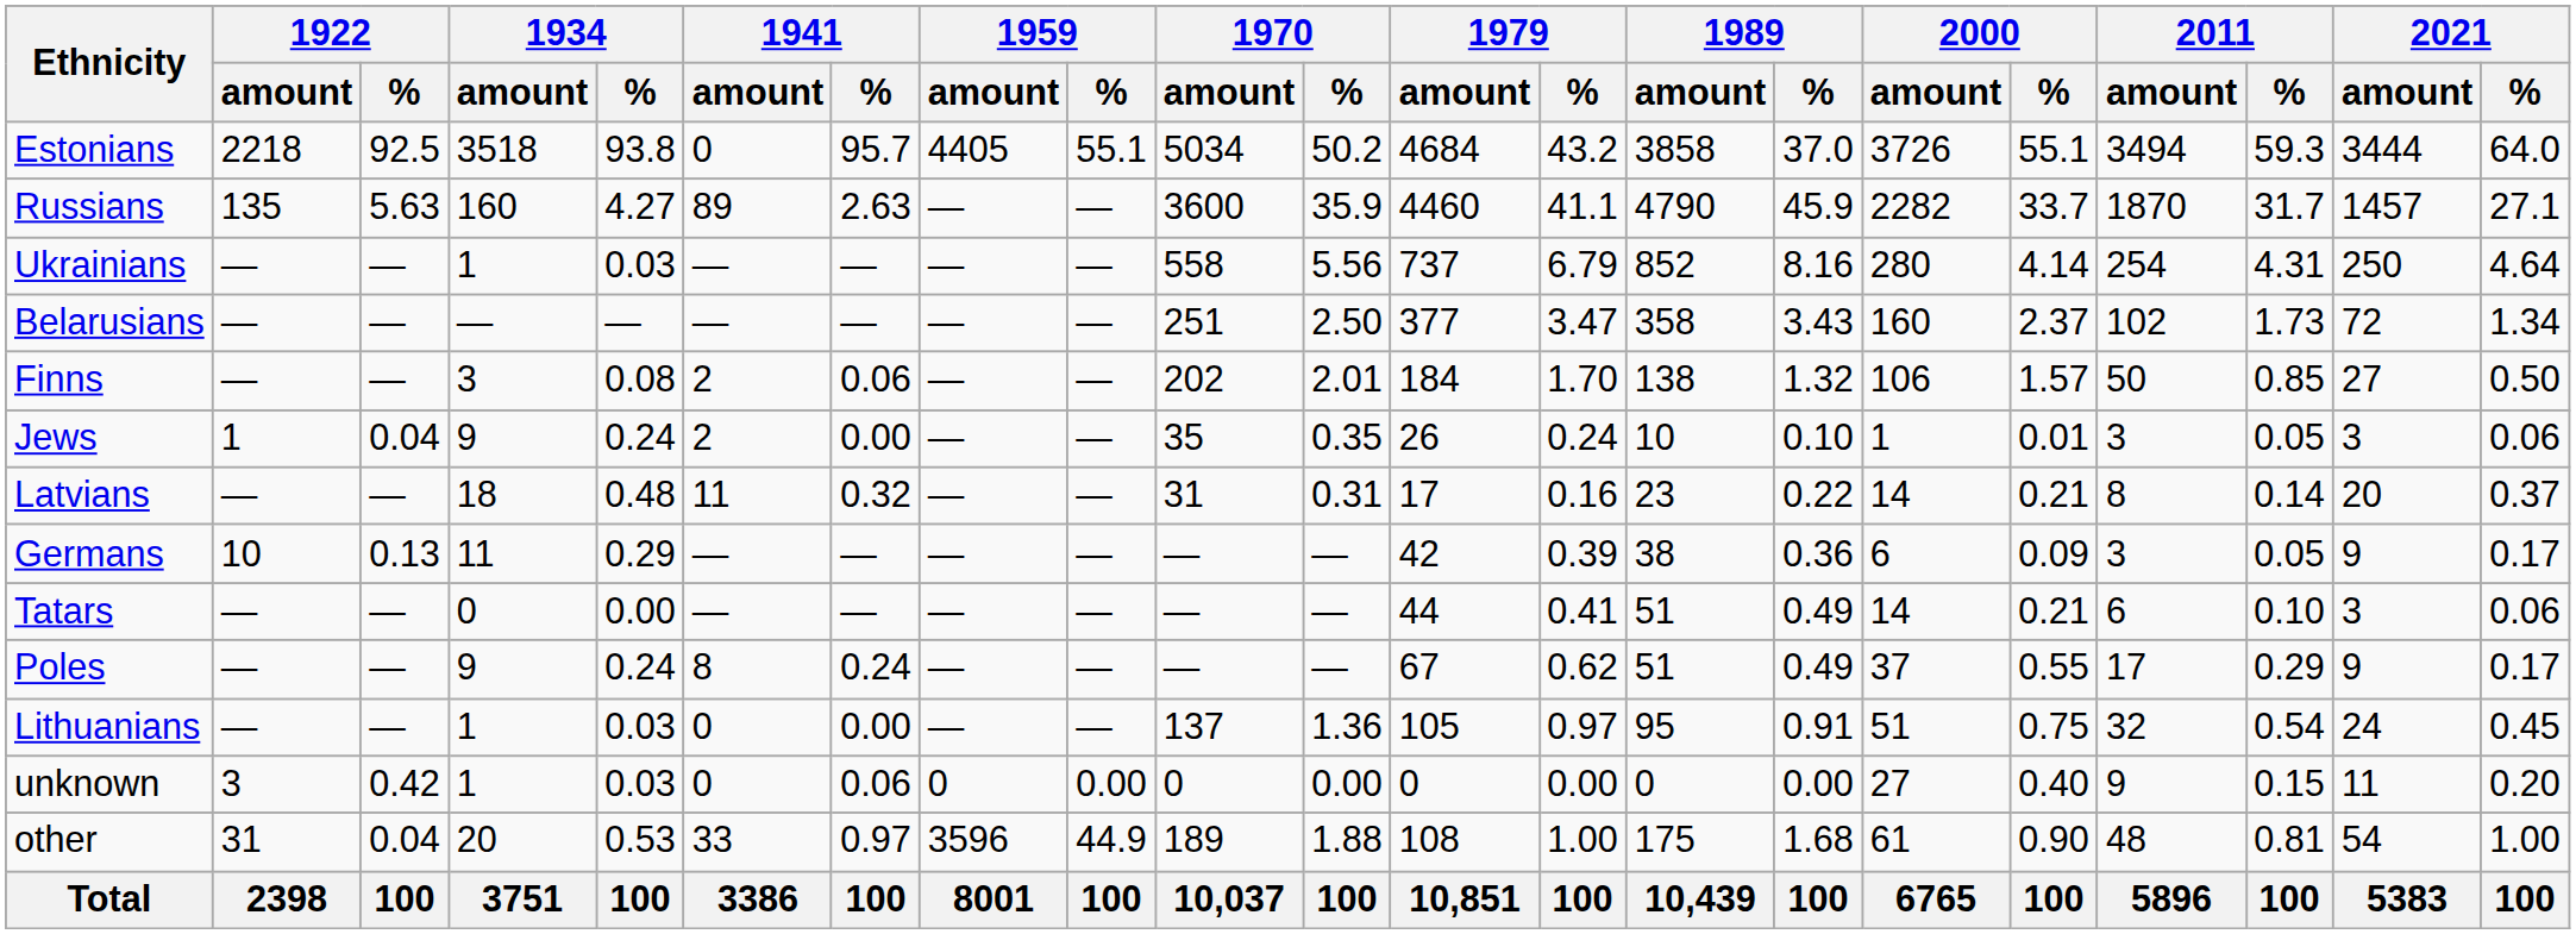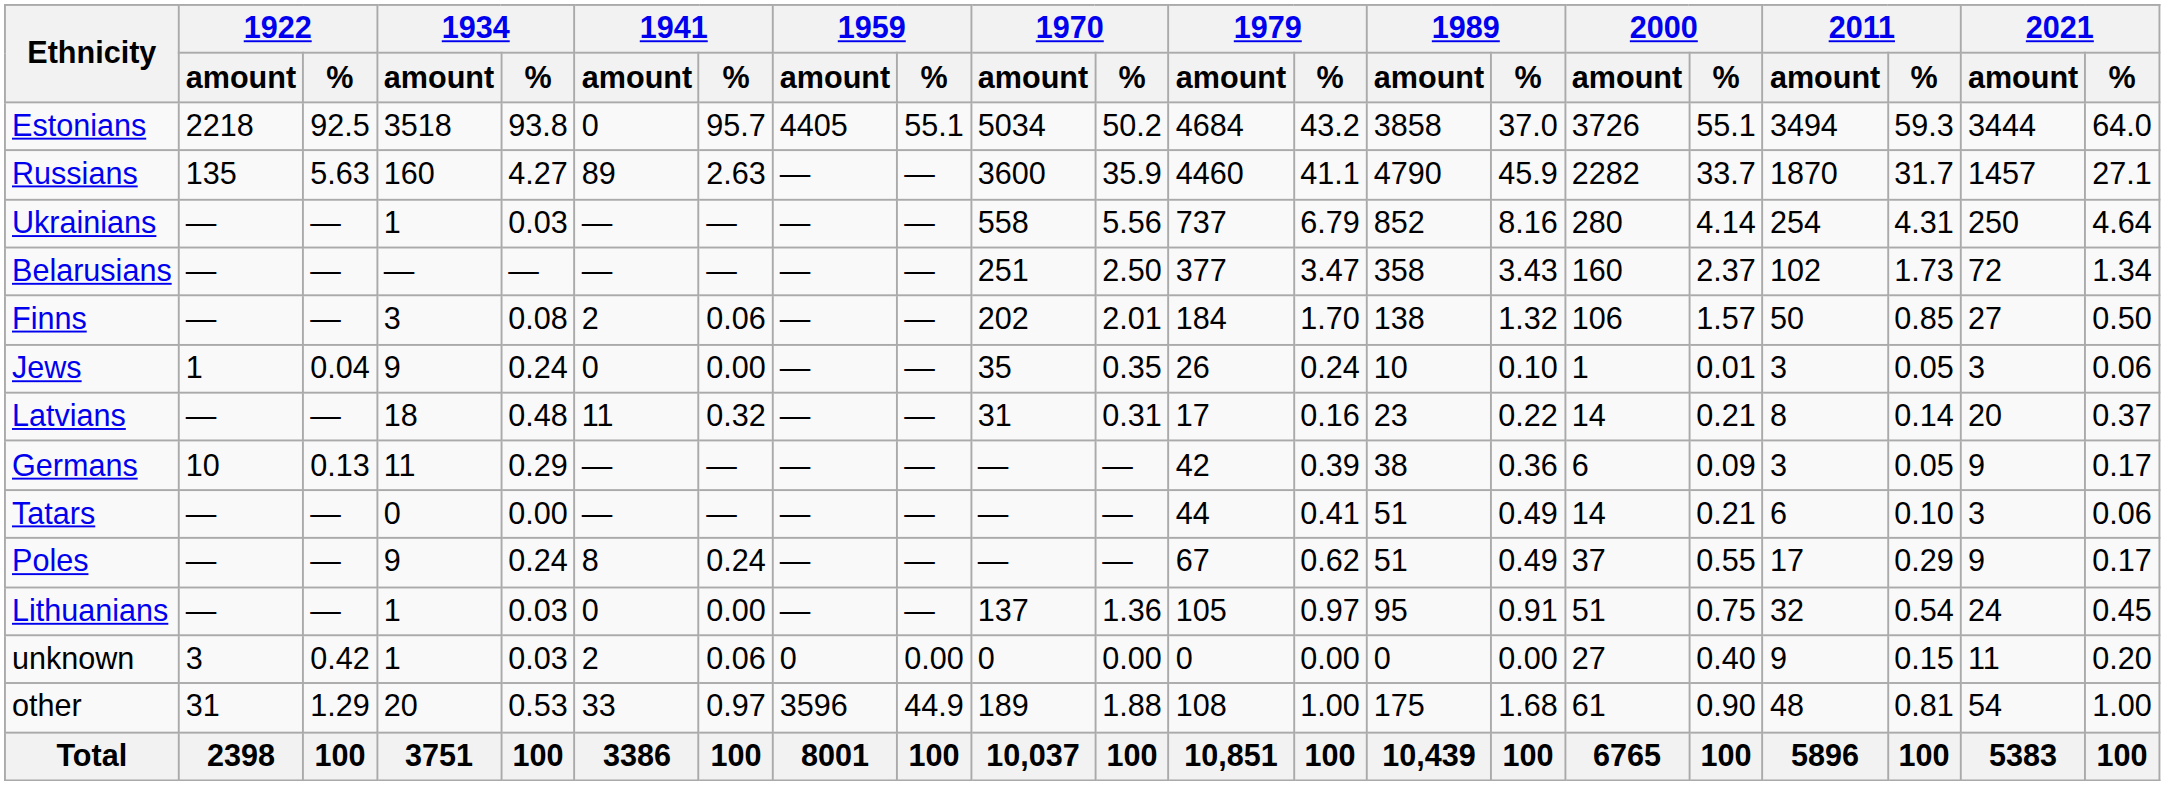 <table class="wikitable sortable">
 <tr>
 <th rowspan="2">Ethnicity</th>
 <th colspan="2"><a href='#'>1922</a></th>
 <th colspan="2"><a href='#'>1934</a></th>
 <th colspan="2"><a href='#'>1941</a></th>
 <th colspan="2"><a href='#'>1959</a></th>
 <th colspan="2"><a href='#'>1970</a></th>
 <th colspan="2"><a href='#'>1979</a></th>
 <th colspan="2"><a href='#'>1989</a></th>
 <th colspan="2"><a href='#'>2000</a></th>
 <th colspan="2"><a href='#'>2011</a></th>
 <th colspan="2"><a href='#'>2021</a></th>
 </tr>
 <tr>
 <th>amount</th>
 <th>%</th>
 <th>amount</th>
 <th>%</th>
 <th>amount</th>
 <th>%</th>
 <th>amount</th>
 <th>%</th>
 <th>amount</th>
 <th>%</th>
 <th>amount</th>
 <th>%</th>
 <th>amount</th>
 <th>%</th>
 <th>amount</th>
 <th>%</th>
 <th>amount</th>
 <th>%</th>
 <th>amount</th>
 <th>%</th>
 </tr>
 <tr>
 <td><a href='#'>Estonians</a></td>
 <td>2218</td>
 <td>92.5</td>
 <td>3518</td>
 <td>93.8</td>
 <td>0</td>
 <td>95.7</td>
 <td>4405</td>
 <td>55.1</td>
 <td>5034</td>
 <td>50.2</td>
 <td>4684</td>
 <td>43.2</td>
 <td>3858</td>
 <td>37.0</td>
 <td>3726</td>
 <td>55.1</td>
 <td>3494</td>
 <td>59.3</td>
 <td>3444</td>
 <td>64.0</td>
 </tr>
 <tr>
 <td><a href='#'>Russians</a></td>
 <td>135</td>
 <td>5.63</td>
 <td>160</td>
 <td>4.27</td>
 <td>89</td>
 <td>2.63</td>
 <td>—</td>
 <td>—</td>
 <td>3600</td>
 <td>35.9</td>
 <td>4460</td>
 <td>41.1</td>
 <td>4790</td>
 <td>45.9</td>
 <td>2282</td>
 <td>33.7</td>
 <td>1870</td>
 <td>31.7</td>
 <td>1457</td>
 <td>27.1</td>
 </tr>
 <tr>
 <td><a href='#'>Ukrainians</a></td>
 <td>—</td>
 <td>—</td>
 <td>1</td>
 <td>0.03</td>
 <td>—</td>
 <td>—</td>
 <td>—</td>
 <td>—</td>
 <td>558</td>
 <td>5.56</td>
 <td>737</td>
 <td>6.79</td>
 <td>852</td>
 <td>8.16</td>
 <td>280</td>
 <td>4.14</td>
 <td>254</td>
 <td>4.31</td>
 <td>250</td>
 <td>4.64</td>
 </tr>
 <tr>
 <td><a href='#'>Belarusians</a></td>
 <td>—</td>
 <td>—</td>
 <td>—</td>
 <td>—</td>
 <td>—</td>
 <td>—</td>
 <td>—</td>
 <td>—</td>
 <td>251</td>
 <td>2.50</td>
 <td>377</td>
 <td>3.47</td>
 <td>358</td>
 <td>3.43</td>
 <td>160</td>
 <td>2.37</td>
 <td>102</td>
 <td>1.73</td>
 <td>72</td>
 <td>1.34</td>
 </tr>
 <tr>
 <td><a href='#'>Finns</a></td>
 <td>—</td>
 <td>—</td>
 <td>3</td>
 <td>0.08</td>
 <td>2</td>
 <td>0.06</td>
 <td>—</td>
 <td>—</td>
 <td>202</td>
 <td>2.01</td>
 <td>184</td>
 <td>1.70</td>
 <td>138</td>
 <td>1.32</td>
 <td>106</td>
 <td>1.57</td>
 <td>50</td>
 <td>0.85</td>
 <td>27</td>
 <td>0.50</td>
 </tr>
 <tr>
 <td><a href='#'>Jews</a></td>
 <td>1</td>
 <td>0.04</td>
 <td>9</td>
 <td>0.24</td>
-<td>2</td>
+<td>0</td>
 <td>0.00</td>
 <td>—</td>
 <td>—</td>
 <td>35</td>
 <td>0.35</td>
 <td>26</td>
 <td>0.24</td>
 <td>10</td>
 <td>0.10</td>
 <td>1</td>
 <td>0.01</td>
 <td>3</td>
 <td>0.05</td>
 <td>3</td>
 <td>0.06</td>
 </tr>
 <tr>
 <td><a href='#'>Latvians</a></td>
 <td>—</td>
 <td>—</td>
 <td>18</td>
 <td>0.48</td>
 <td>11</td>
 <td>0.32</td>
 <td>—</td>
 <td>—</td>
 <td>31</td>
 <td>0.31</td>
 <td>17</td>
 <td>0.16</td>
 <td>23</td>
 <td>0.22</td>
 <td>14</td>
 <td>0.21</td>
 <td>8</td>
 <td>0.14</td>
 <td>20</td>
 <td>0.37</td>
 </tr>
 <tr>
 <td><a href='#'>Germans</a></td>
 <td>10</td>
 <td>0.13</td>
 <td>11</td>
 <td>0.29</td>
 <td>—</td>
 <td>—</td>
 <td>—</td>
 <td>—</td>
 <td>—</td>
 <td>—</td>
 <td>42</td>
 <td>0.39</td>
 <td>38</td>
 <td>0.36</td>
 <td>6</td>
 <td>0.09</td>
 <td>3</td>
 <td>0.05</td>
 <td>9</td>
 <td>0.17</td>
 </tr>
 <tr>
 <td><a href='#'>Tatars</a></td>
 <td>—</td>
 <td>—</td>
 <td>0</td>
 <td>0.00</td>
 <td>—</td>
 <td>—</td>
 <td>—</td>
 <td>—</td>
 <td>—</td>
 <td>—</td>
 <td>44</td>
 <td>0.41</td>
 <td>51</td>
 <td>0.49</td>
 <td>14</td>
 <td>0.21</td>
 <td>6</td>
 <td>0.10</td>
 <td>3</td>
 <td>0.06</td>
 </tr>
 <tr>
 <td><a href='#'>Poles</a></td>
 <td>—</td>
 <td>—</td>
 <td>9</td>
 <td>0.24</td>
 <td>8</td>
 <td>0.24</td>
 <td>—</td>
 <td>—</td>
 <td>—</td>
 <td>—</td>
 <td>67</td>
 <td>0.62</td>
 <td>51</td>
 <td>0.49</td>
 <td>37</td>
 <td>0.55</td>
 <td>17</td>
 <td>0.29</td>
 <td>9</td>
 <td>0.17</td>
 </tr>
 <tr>
 <td><a href='#'>Lithuanians</a></td>
 <td>—</td>
 <td>—</td>
 <td>1</td>
 <td>0.03</td>
 <td>0</td>
 <td>0.00</td>
 <td>—</td>
 <td>—</td>
 <td>137</td>
 <td>1.36</td>
 <td>105</td>
 <td>0.97</td>
 <td>95</td>
 <td>0.91</td>
 <td>51</td>
 <td>0.75</td>
 <td>32</td>
 <td>0.54</td>
 <td>24</td>
 <td>0.45</td>
 </tr>
 <tr>
 <td>unknown</td>
 <td>3</td>
 <td>0.42</td>
 <td>1</td>
 <td>0.03</td>
-<td>0</td>
+<td>2</td>
 <td>0.06</td>
 <td>0</td>
 <td>0.00</td>
 <td>0</td>
 <td>0.00</td>
 <td>0</td>
 <td>0.00</td>
 <td>0</td>
 <td>0.00</td>
 <td>27</td>
 <td>0.40</td>
 <td>9</td>
 <td>0.15</td>
 <td>11</td>
 <td>0.20</td>
 </tr>
 <tr>
 <td>other</td>
 <td>31</td>
-<td>0.04</td>
+<td>1.29</td>
 <td>20</td>
 <td>0.53</td>
 <td>33</td>
 <td>0.97</td>
 <td>3596</td>
 <td>44.9</td>
 <td>189</td>
 <td>1.88</td>
 <td>108</td>
 <td>1.00</td>
 <td>175</td>
 <td>1.68</td>
 <td>61</td>
 <td>0.90</td>
 <td>48</td>
 <td>0.81</td>
 <td>54</td>
 <td>1.00</td>
 </tr>
 <tr>
 <th>Total</th>
 <th>2398</th>
 <th>100</th>
 <th>3751</th>
 <th>100</th>
 <th>3386</th>
 <th>100</th>
 <th>8001</th>
 <th>100</th>
 <th>10,037</th>
 <th>100</th>
 <th>10,851</th>
 <th>100</th>
 <th>10,439</th>
 <th>100</th>
 <th>6765</th>
 <th>100</th>
 <th>5896</th>
 <th>100</th>
 <th>5383</th>
 <th>100</th>
 </tr>
 </table>
